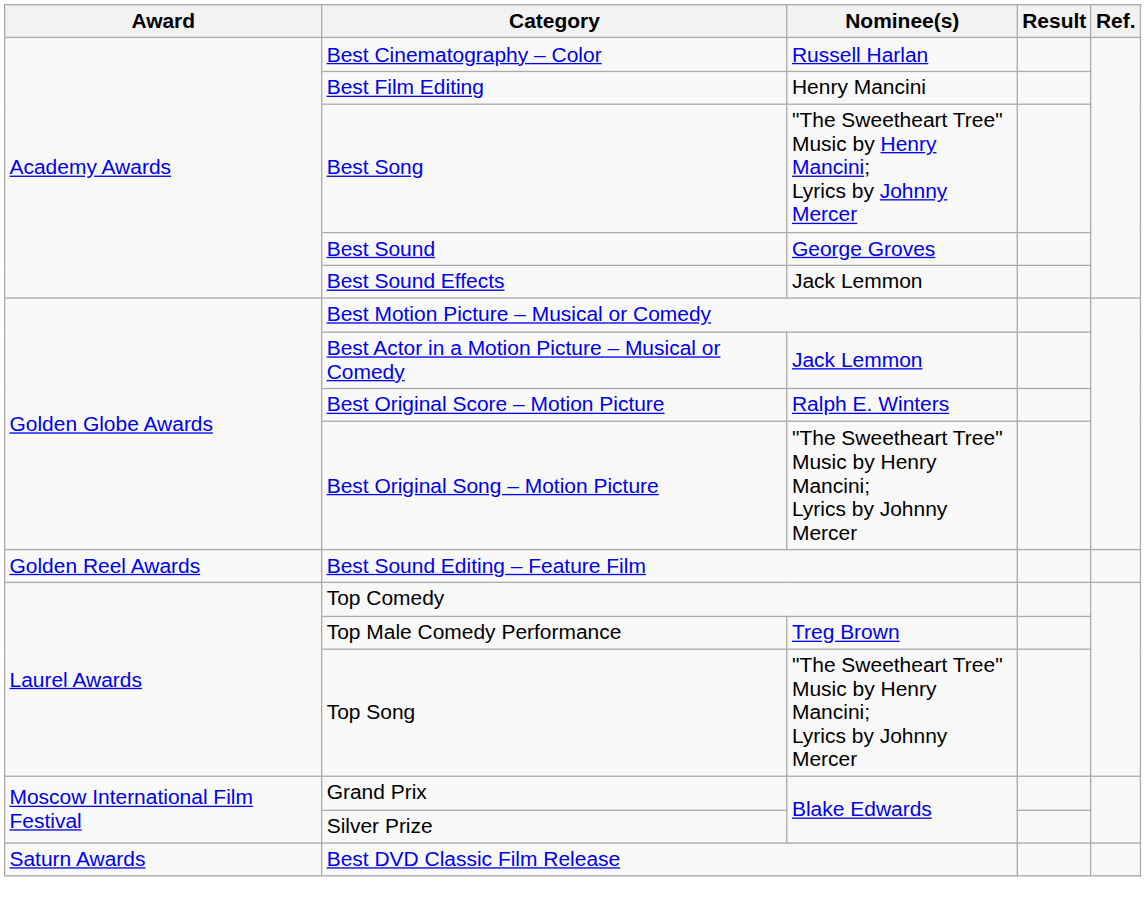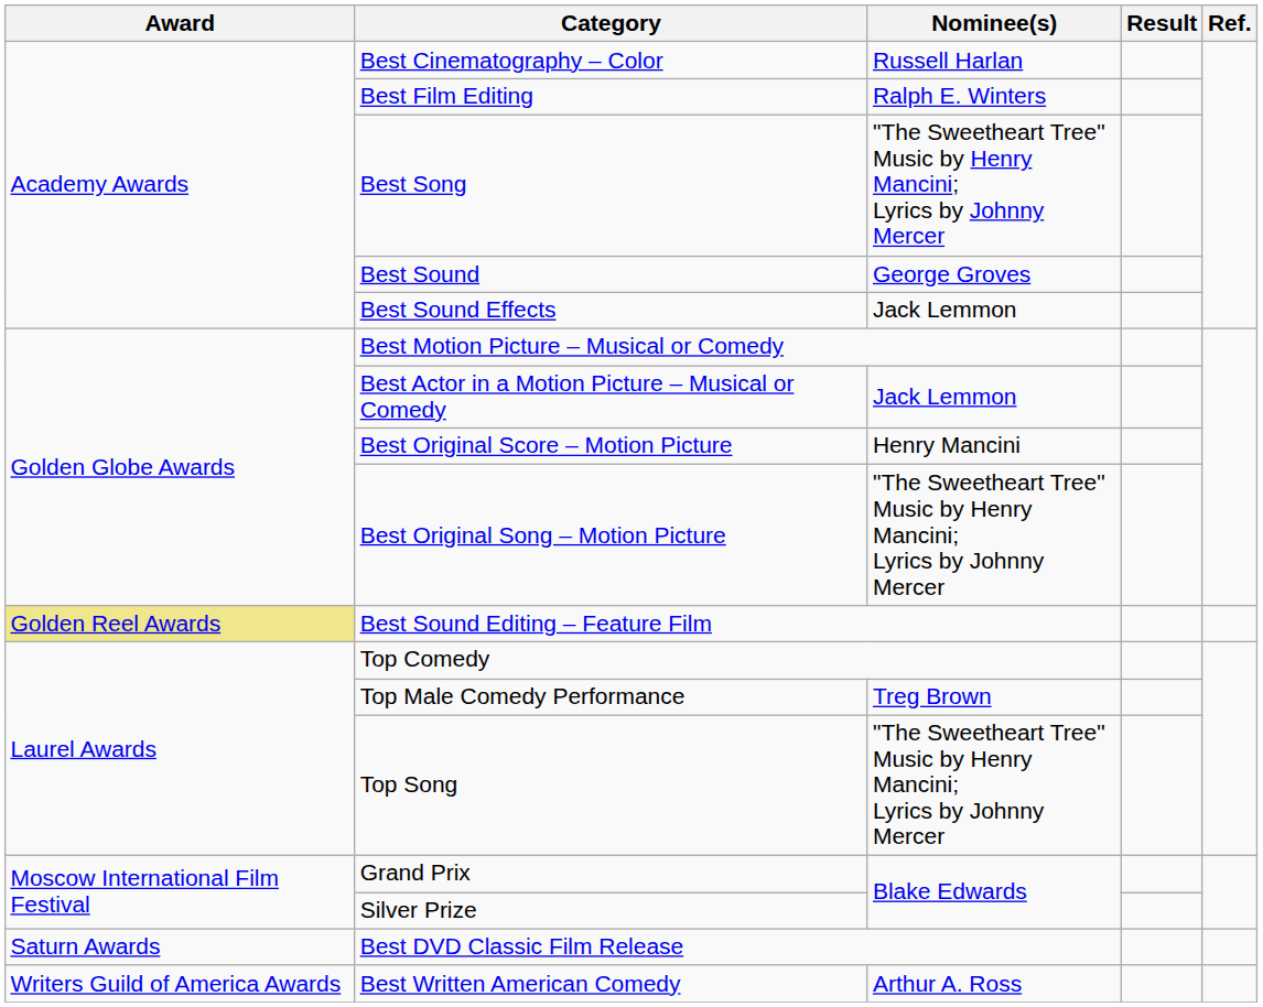 <table class="wikitable plainrowheaders">
 <tr>
 <th>Award</th>
 <th>Category</th>
 <th>Nominee(s)</th>
 <th>Result</th>
 <th>Ref.</th>
 </tr>
 <tr>
 <td rowspan="5"><a href='#'>Academy Awards</a></td>
 <td><a href='#'>Best Cinematography – Color</a></td>
 <td><a href='#'>Russell Harlan</a></td>
 <td></td>
 <td align="center" rowspan="5"></td>
 </tr>
 <tr>
 <td><a href='#'>Best Film Editing</a></td>
-<td>Henry Mancini</td>
+<td><a href='#'>Ralph E. Winters</a></td>
 <td></td>
 </tr>
 <tr>
 <td><a href='#'>Best Song</a></td>
 <td>"The Sweetheart Tree" <br> Music by <a href='#'>Henry Mancini</a>; <br> Lyrics by <a href='#'>Johnny Mercer</a></td>
 <td></td>
 </tr>
 <tr>
 <td><a href='#'>Best Sound</a></td>
 <td><a href='#'>George Groves</a></td>
 <td></td>
 </tr>
 <tr>
 <td><a href='#'>Best Sound Effects</a></td>
 <td>Jack Lemmon</td>
 <td></td>
 </tr>
 <tr>
 <td rowspan="4"><a href='#'>Golden Globe Awards</a></td>
 <td colspan="2"><a href='#'>Best Motion Picture – Musical or Comedy</a></td>
 <td></td>
 <td align="center" rowspan="4"></td>
 </tr>
 <tr>
 <td><a href='#'>Best Actor in a Motion Picture – Musical or Comedy</a></td>
 <td><a href='#'>Jack Lemmon</a></td>
 <td></td>
 </tr>
 <tr>
 <td><a href='#'>Best Original Score – Motion Picture</a></td>
-<td><a href='#'>Ralph E. Winters</a></td>
+<td>Henry Mancini</td>
 <td></td>
 </tr>
 <tr>
 <td><a href='#'>Best Original Song – Motion Picture</a></td>
 <td>"The Sweetheart Tree" <br> Music by Henry Mancini; <br> Lyrics by Johnny Mercer</td>
 <td></td>
 </tr>
 <tr>
-<td><a href='#'>Golden Reel Awards</a></td>
+<td style="background: khaki;"><a href='#'>Golden Reel Awards</a></td>
 <td colspan="2"><a href='#'>Best Sound Editing – Feature Film</a></td>
 <td></td>
 <td align="center"></td>
 </tr>
 <tr>
 <td rowspan="3"><a href='#'>Laurel Awards</a></td>
 <td colspan="2">Top Comedy</td>
 <td></td>
 <td align="center" rowspan="3"></td>
 </tr>
 <tr>
 <td>Top Male Comedy Performance</td>
 <td><a href='#'>Treg Brown</a></td>
 <td></td>
 </tr>
 <tr>
 <td>Top Song</td>
 <td>"The Sweetheart Tree" <br> Music by Henry Mancini; <br> Lyrics by Johnny Mercer</td>
 <td></td>
 </tr>
 <tr>
 <td rowspan="2"><a href='#'>Moscow International Film Festival</a></td>
 <td>Grand Prix</td>
 <td rowspan="2"><a href='#'>Blake Edwards</a></td>
 <td></td>
 <td align="center" rowspan="2"></td>
 </tr>
 <tr>
 <td>Silver Prize</td>
 <td></td>
 </tr>
 <tr>
 <td><a href='#'>Saturn Awards</a></td>
 <td colspan="2"><a href='#'>Best DVD Classic Film Release</a></td>
 <td></td>
 <td align="center"></td>
 </tr>
+<tr>
+<td><a href='#'>Writers Guild of America Awards</a></td>
+<td><a href='#'>Best Written American Comedy</a></td>
+<td><a href='#'>Arthur A. Ross</a></td>
+<td></td>
+<td align="center"></td>
+</tr>
 </table>
